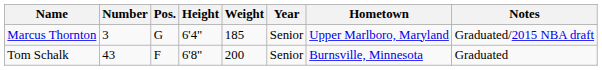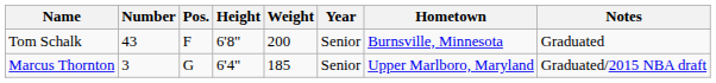 <table class="wikitable sortable">
 <tr>
 <th>Name</th>
 <th>Number</th>
 <th>Pos.</th>
 <th>Height</th>
 <th>Weight</th>
 <th>Year</th>
 <th>Hometown</th>
 <th class="unsortable">Notes</th>
 </tr>
 <tr>
+<td>Tom Schalk</td>
+<td>43</td>
+<td>F</td>
+<td>6'8"</td>
+<td>200</td>
+<td>Senior</td>
+<td><a href='#'>Burnsville, Minnesota</a></td>
+<td>Graduated</td>
+</tr>
+<tr>
 <td><a href='#'>Marcus Thornton</a></td>
 <td>3</td>
 <td>G</td>
 <td>6'4"</td>
 <td>185</td>
 <td>Senior</td>
 <td><a href='#'>Upper Marlboro, Maryland</a></td>
 <td>Graduated/<a href='#'>2015 NBA draft</a></td>
 </tr>
-<tr>
-<td>Tom Schalk</td>
-<td>43</td>
-<td>F</td>
-<td>6'8"</td>
-<td>200</td>
-<td>Senior</td>
-<td><a href='#'>Burnsville, Minnesota</a></td>
-<td>Graduated</td>
-</tr>
 </table>
